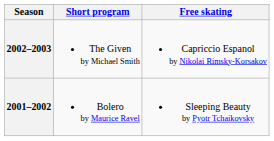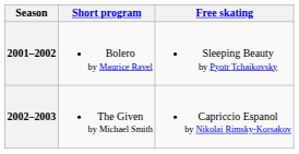 <table class=wikitable style=text-align:center>
 <tr>
 <th>Season</th>
 <th><a href='#'>Short program</a></th>
 <th><a href='#'>Free skating</a></th>
 </tr>
 <tr>
+<th>2001–2002 <br> </th>
+<td><br><ul><li>Bolero <br><small> by <a href='#'>Maurice Ravel</a> </small></li></ul></td>
+<td><br><ul><li>Sleeping Beauty <br><small> by <a href='#'>Pyotr Tchaikovsky</a> </small></li></ul></td>
+</tr>
+<tr>
 <th>2002–2003 <br> </th>
 <td><br><ul><li>The Given <br><small> by Michael Smith </small></li></ul></td>
 <td><br><ul><li>Capriccio Espanol <br><small> by <a href='#'>Nikolai Rimsky-Korsakov</a> </small></li></ul></td>
 </tr>
-<tr>
-<th>2001–2002 <br> </th>
-<td><br><ul><li>Bolero <br><small> by <a href='#'>Maurice Ravel</a> </small></li></ul></td>
-<td><br><ul><li>Sleeping Beauty <br><small> by <a href='#'>Pyotr Tchaikovsky</a> </small></li></ul></td>
-</tr>
 </table>
